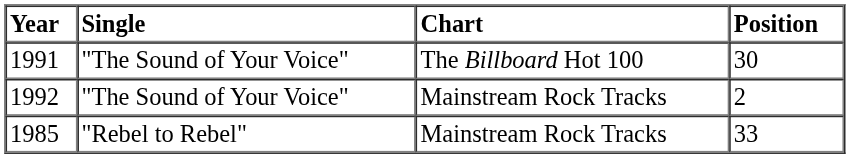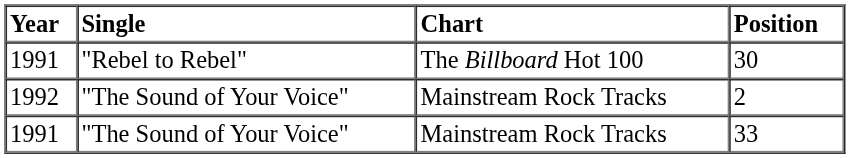 <table border=1 cellspacing=0 cellpadding=2 width="550px">
 <tr>
 <th align="left">Year</th>
 <th align="left">Single</th>
 <th align="left">Chart</th>
 <th align="left">Position</th>
 </tr>
 <tr>
 <td align="left">1991</td>
-<td align="left">"The Sound of Your Voice"</td>
+<td align="left">"Rebel to Rebel"</td>
 <td align="left">The <em>Billboard</em> Hot 100</td>
 <td align="left">30</td>
 </tr>
 <tr>
 <td align="left">1992</td>
 <td align="left">"The Sound of Your Voice"</td>
 <td align="left">Mainstream Rock Tracks</td>
 <td align="left">2</td>
 </tr>
 <tr>
-<td align="left">1985</td>
-<td align="left">"Rebel to Rebel"</td>
+<td align="left">1991</td>
+<td align="left">"The Sound of Your Voice"</td>
 <td align="left">Mainstream Rock Tracks</td>
 <td align="left">33</td>
 </tr>
 <tr>
 </tr>
 </table>
